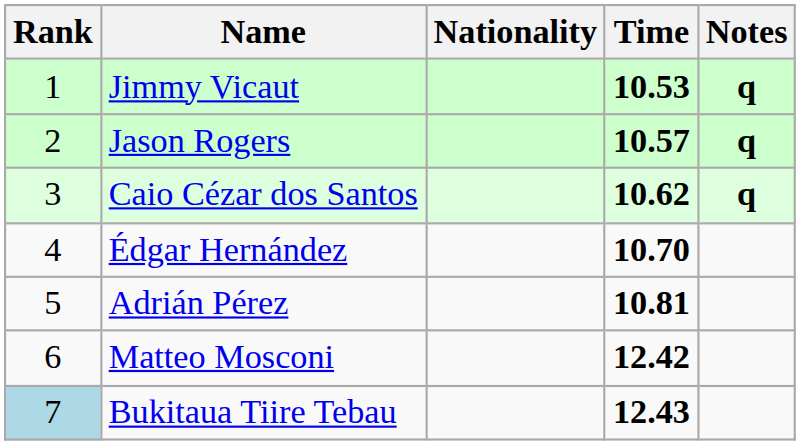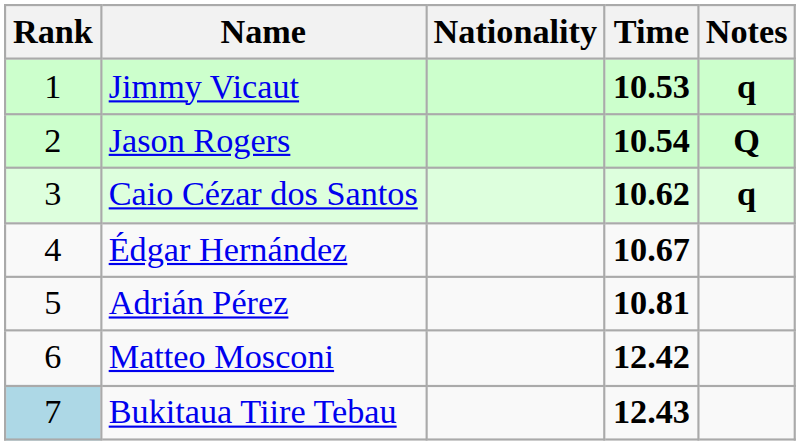 <table class="wikitable sortable" style="text-align:center">
 <tr>
 <th>Rank</th>
 <th>Name</th>
 <th>Nationality</th>
 <th>Time</th>
 <th>Notes</th>
 </tr>
 <tr bgcolor=ccffcc>
 <td>1</td>
 <td align=left><a href='#'>Jimmy Vicaut</a></td>
 <td align=left></td>
 <td><strong>10.53</strong></td>
 <td><strong>q</strong></td>
 </tr>
 <tr bgcolor=ccffcc>
 <td>2</td>
 <td align=left><a href='#'>Jason Rogers</a></td>
 <td align=left></td>
-<td><strong>10.57</strong></td>
-<td><strong>q</strong></td>
+<td><strong>10.54</strong></td>
+<td><strong>Q</strong></td>
 </tr>
 <tr bgcolor=ddffdd>
 <td>3</td>
 <td align=left><a href='#'>Caio Cézar dos Santos</a></td>
 <td align=left></td>
 <td><strong>10.62</strong></td>
 <td><strong>q</strong></td>
 </tr>
 <tr>
 <td>4</td>
 <td align=left><a href='#'>Édgar Hernández</a></td>
 <td align=left></td>
-<td><strong>10.70</strong></td>
+<td><strong>10.67</strong></td>
 <td></td>
 </tr>
 <tr>
 <td>5</td>
 <td align=left><a href='#'>Adrián Pérez</a></td>
 <td align=left></td>
 <td><strong>10.81</strong></td>
 <td></td>
 </tr>
 <tr>
 <td>6</td>
 <td align=left><a href='#'>Matteo Mosconi</a></td>
 <td align=left></td>
 <td><strong>12.42</strong></td>
 <td></td>
 </tr>
 <tr>
 <td style="background: lightblue;">7</td>
 <td align=left><a href='#'>Bukitaua Tiire Tebau</a></td>
 <td align=left></td>
 <td><strong>12.43</strong></td>
 <td></td>
 </tr>
 </table>
